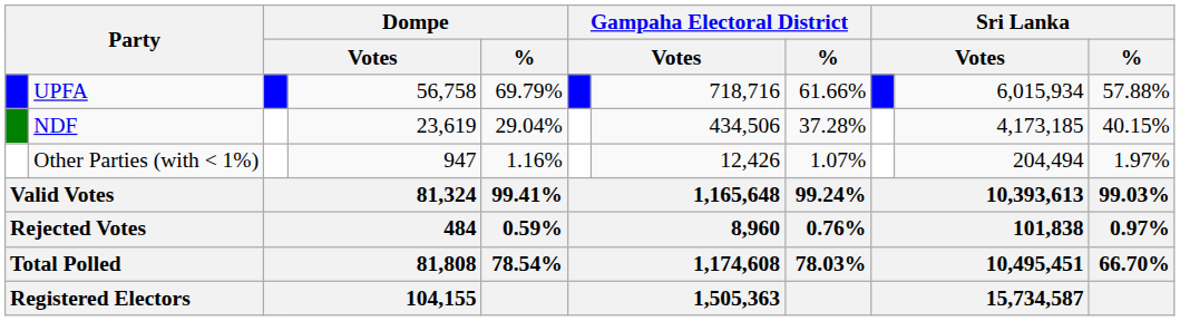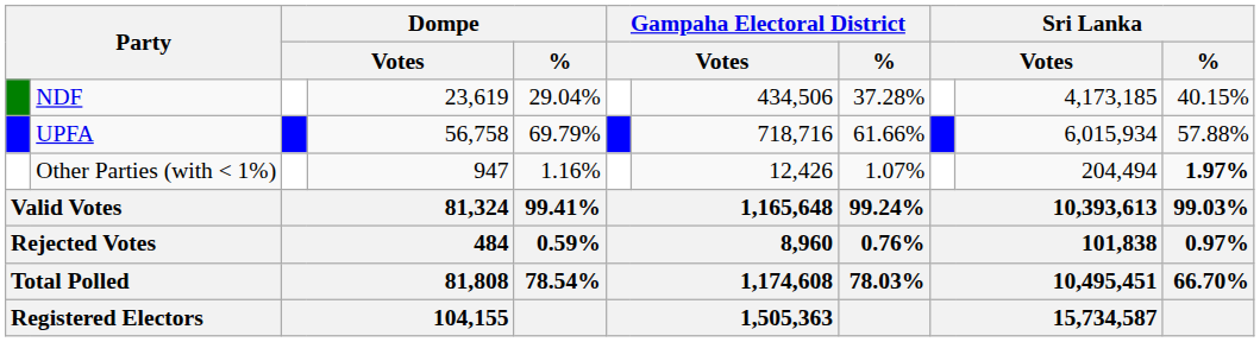 <table class="wikitable">
 <tr>
 <th colspan="2" width="144px"rowspan="2">Party</th>
 <th colspan="3" width="216px">Dompe</th>
 <th colspan="3" width="216px"><a href='#'>Gampaha Electoral District</a></th>
 <th colspan="3" width="216px">Sri Lanka</th>
 </tr>
 <tr>
 <th colspan="2" width="144px">Votes</th>
 <th>%</th>
 <th colspan="2" width="144px">Votes</th>
 <th>%</th>
 <th colspan="2" width="144px">Votes</th>
 <th>%</th>
 </tr>
 <tr>
+<td style="background-color:green;" width="10px"></td>
+<td style="text-align:left;"><a href='#'>NDF</a></td>
+<td style="background-color:white;" width="10px"></td>
+<td style="text-align:right;">23,619</td>
+<td style="text-align:right;">29.04%</td>
+<td style="background-color:white;" width="10px"></td>
+<td style="text-align:right;">434,506</td>
+<td style="text-align:right;">37.28%</td>
+<td style="background-color:white;" width="10px"></td>
+<td style="text-align:right;">4,173,185</td>
+<td style="text-align:right;">40.15%</td>
+</tr>
+<tr>
 <td style="background-color:blue;" width="10px"></td>
 <td style="text-align:left;"><a href='#'>UPFA</a></td>
 <td style="background-color:blue;" width="10px"></td>
 <td style="text-align:right;">56,758</td>
 <td style="text-align:right;">69.79%</td>
 <td style="background-color:blue;" width="10px"></td>
 <td style="text-align:right;">718,716</td>
 <td style="text-align:right;">61.66%</td>
 <td style="background-color:blue;" width="10px"></td>
 <td style="text-align:right;">6,015,934</td>
 <td style="text-align:right;">57.88%</td>
 </tr>
 <tr>
-<td style="background-color:green;" width="10px"></td>
-<td style="text-align:left;"><a href='#'>NDF</a></td>
-<td style="background-color:white;" width="10px"></td>
-<td style="text-align:right;">23,619</td>
-<td style="text-align:right;">29.04%</td>
-<td style="background-color:white;" width="10px"></td>
-<td style="text-align:right;">434,506</td>
-<td style="text-align:right;">37.28%</td>
-<td style="background-color:white;" width="10px"></td>
-<td style="text-align:right;">4,173,185</td>
-<td style="text-align:right;">40.15%</td>
-</tr>
-<tr>
 <td style="background-color:white;" width="10px"></td>
 <td style="text-align:left;">Other Parties (with < 1%)</td>
 <td style="background-color:white;" width="10px"></td>
 <td style="text-align:right;">947</td>
 <td style="text-align:right;">1.16%</td>
 <td style="background-color:white;" width="10px"></td>
 <td style="text-align:right;">12,426</td>
 <td style="text-align:right;">1.07%</td>
 <td style="background-color:white;" width="10px"></td>
 <td style="text-align:right;">204,494</td>
-<td style="text-align:right;">1.97%</td>
+<td style="text-align:right;"><strong>1.97%</strong></td>
 </tr>
 <tr>
 <th colspan="2" width="144px"style="text-align:left;">Valid Votes</th>
 <th style="text-align:right;"colspan="2" width="144px">81,324</th>
 <th style="text-align:right;">99.41%</th>
 <th style="text-align:right;"colspan="2" width="144px">1,165,648</th>
 <th style="text-align:right;">99.24%</th>
 <th style="text-align:right;"colspan="2" width="144px">10,393,613</th>
 <th style="text-align:right;">99.03%</th>
 </tr>
 <tr>
 <th colspan="2" width="144px"style="text-align:left;">Rejected Votes</th>
 <th style="text-align:right;"colspan="2" width="144px">484</th>
 <th style="text-align:right;">0.59%</th>
 <th style="text-align:right;"colspan="2" width="144px">8,960</th>
 <th style="text-align:right;">0.76%</th>
 <th style="text-align:right;"colspan="2" width="144px">101,838</th>
 <th style="text-align:right;">0.97%</th>
 </tr>
 <tr>
 <th colspan="2" width="144px"style="text-align:left;">Total Polled</th>
 <th style="text-align:right;"colspan="2" width="144px">81,808</th>
 <th style="text-align:right;">78.54%</th>
 <th style="text-align:right;"colspan="2" width="144px">1,174,608</th>
 <th style="text-align:right;">78.03%</th>
 <th style="text-align:right;"colspan="2" width="144px">10,495,451</th>
 <th style="text-align:right;">66.70%</th>
 </tr>
 <tr>
 <th colspan="2" width="144px"style="text-align:left;">Registered Electors</th>
 <th style="text-align:right;"colspan="2" width="144px">104,155</th>
 <th></th>
 <th style="text-align:right;"colspan="2" width="144px">1,505,363</th>
 <th></th>
 <th style="text-align:right;"colspan="2" width="144px">15,734,587</th>
 <th></th>
 </tr>
 </table>
